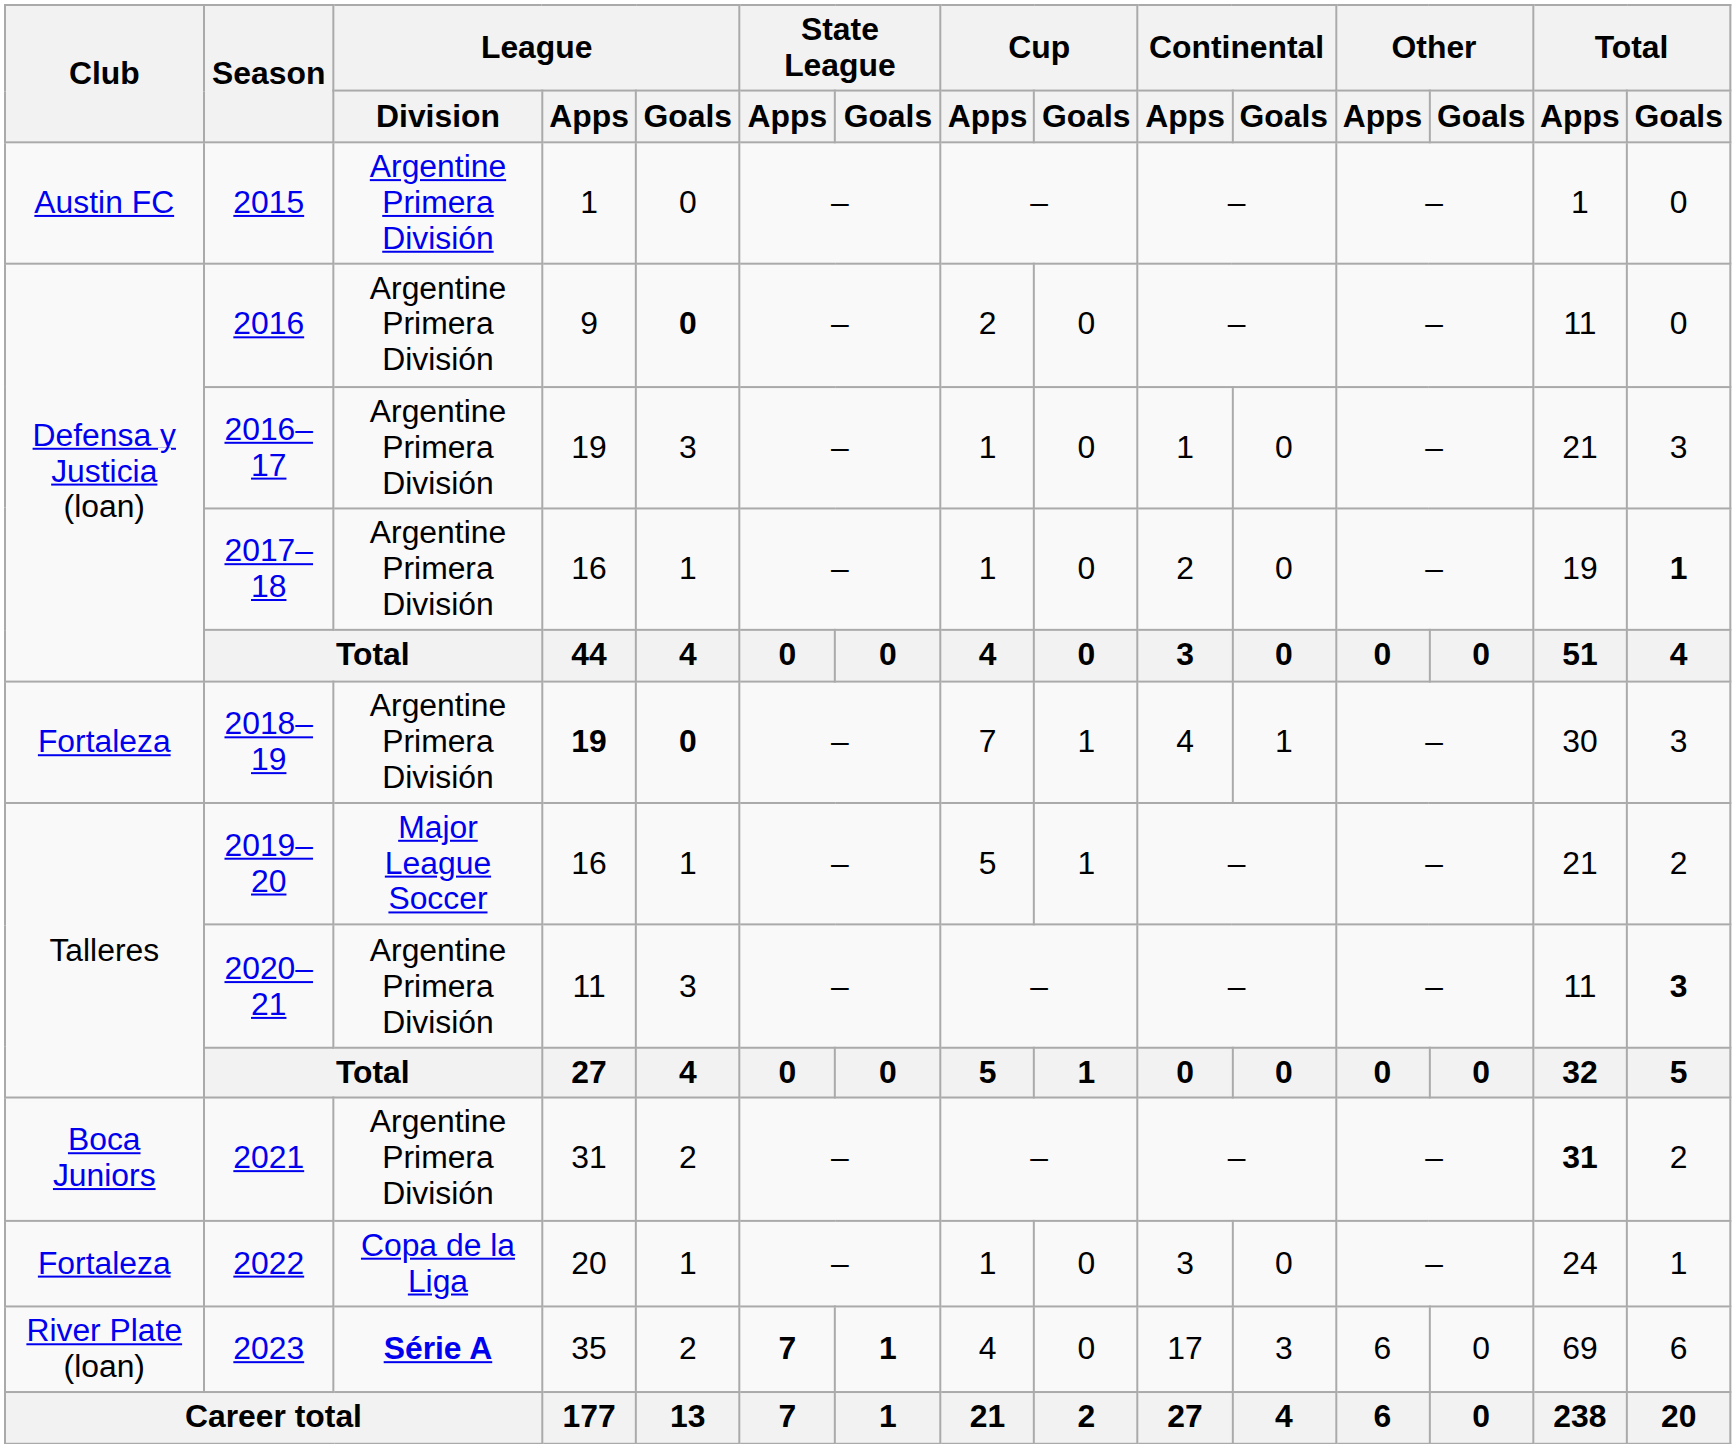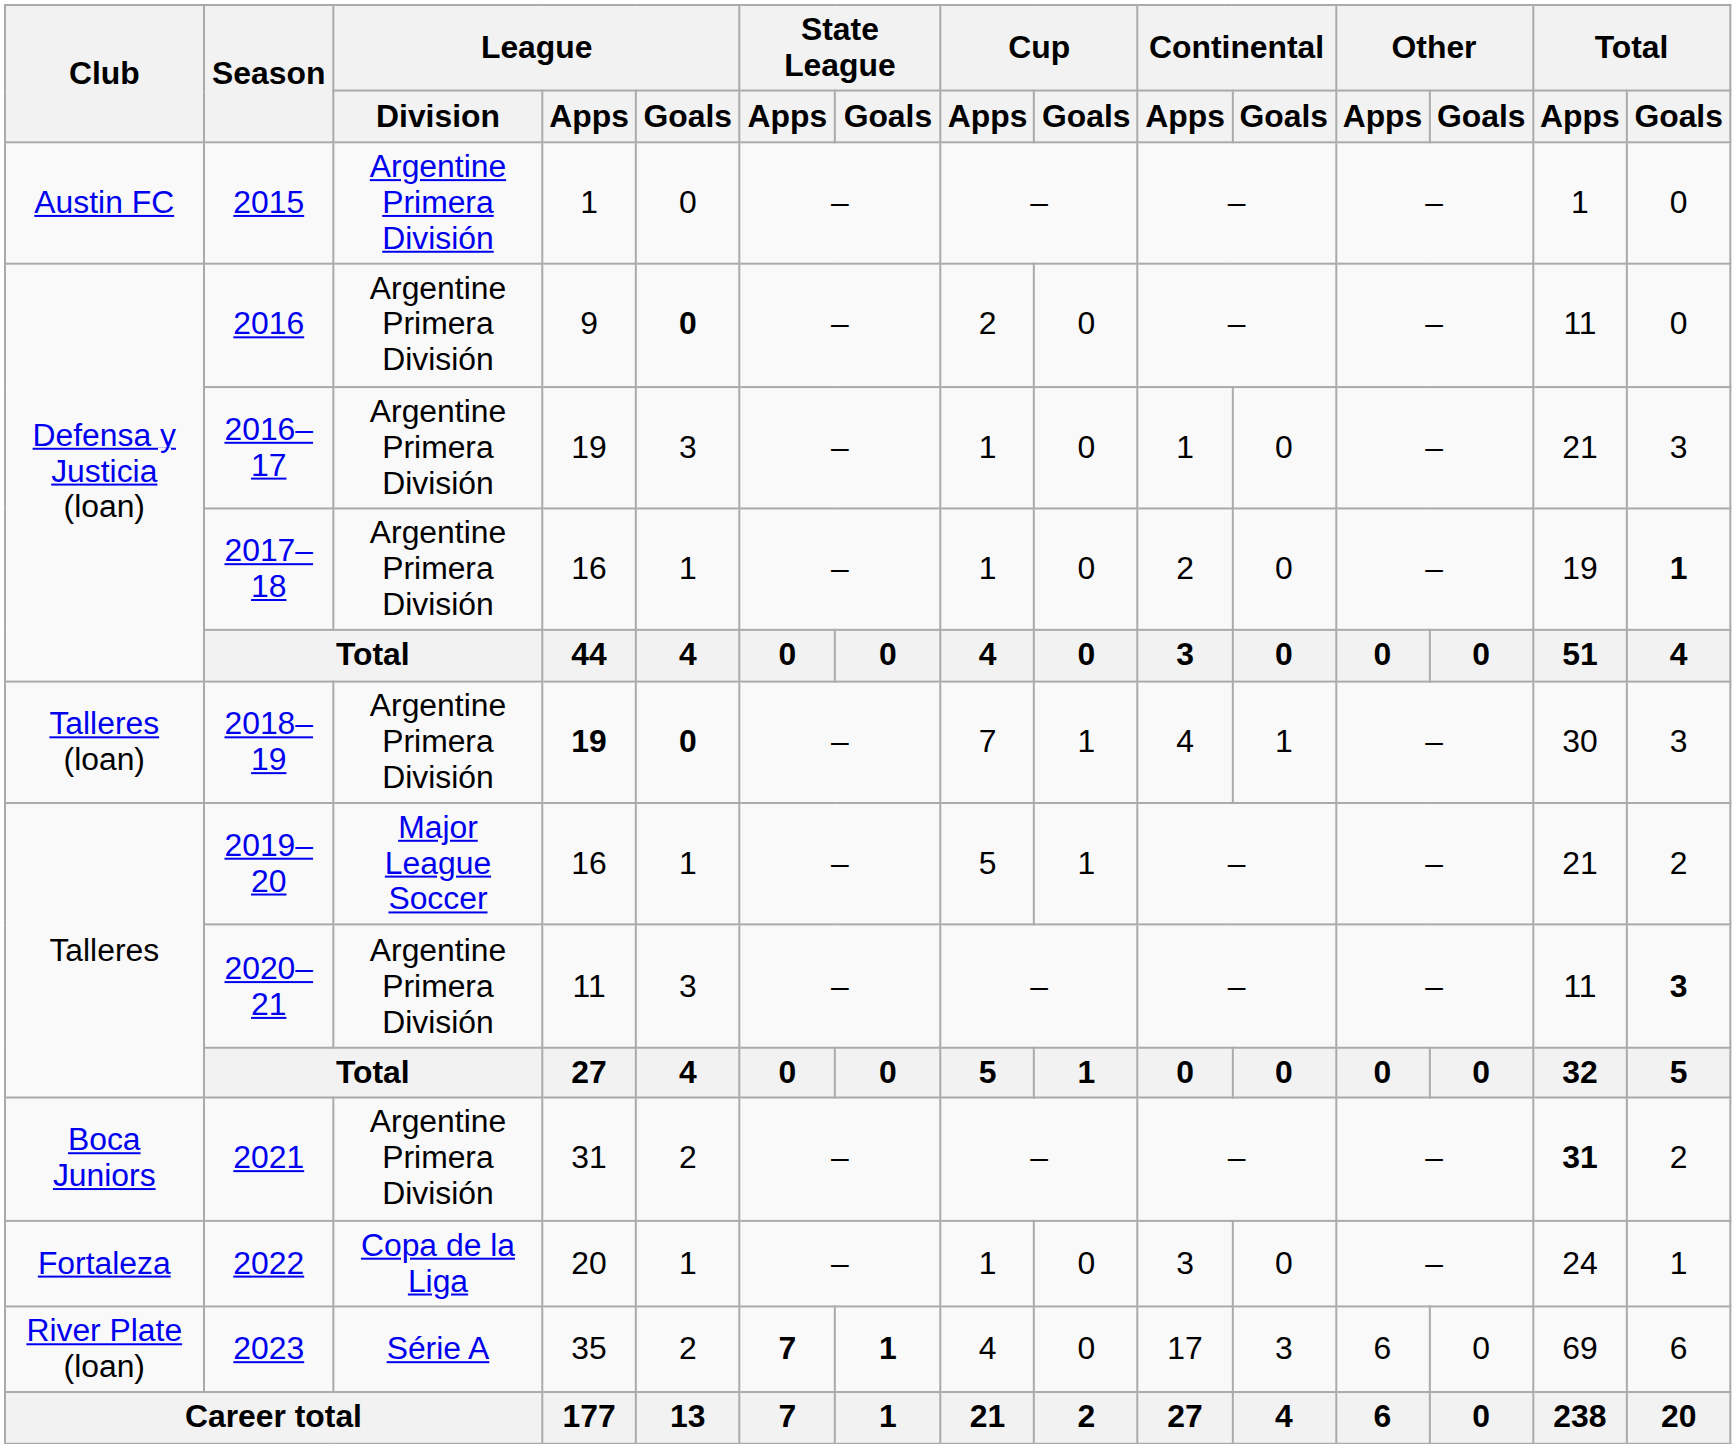 <table class=wikitable style=text-align:center>
 <tr>
 <th rowspan=2>Club</th>
 <th rowspan=2>Season</th>
 <th colspan=3>League</th>
 <th colspan=2>State League</th>
 <th colspan=2>Cup</th>
 <th colspan=2>Continental</th>
 <th colspan=2>Other</th>
 <th colspan=2>Total</th>
 </tr>
 <tr>
 <th>Division</th>
 <th>Apps</th>
 <th>Goals</th>
 <th>Apps</th>
 <th>Goals</th>
 <th>Apps</th>
 <th>Goals</th>
 <th>Apps</th>
 <th>Goals</th>
 <th>Apps</th>
 <th>Goals</th>
 <th>Apps</th>
 <th>Goals</th>
 </tr>
 <tr>
 <td><a href='#'>Austin FC</a></td>
 <td><a href='#'>2015</a></td>
 <td><a href='#'>Argentine Primera División</a></td>
 <td>1</td>
 <td>0</td>
 <td colspan="2">–</td>
 <td colspan="2">–</td>
 <td colspan="2">–</td>
 <td colspan="2">–</td>
 <td>1</td>
 <td>0</td>
 </tr>
 <tr>
 <td rowspan="4"><a href='#'>Defensa y Justicia</a> (loan)</td>
 <td><a href='#'>2016</a></td>
 <td>Argentine Primera División</td>
 <td>9</td>
 <td><strong>0</strong></td>
 <td colspan="2">–</td>
 <td>2</td>
 <td>0</td>
 <td colspan="2">–</td>
 <td colspan="2">–</td>
 <td>11</td>
 <td>0</td>
 </tr>
 <tr>
 <td><a href='#'>2016–17</a></td>
 <td>Argentine Primera División</td>
 <td>19</td>
 <td>3</td>
 <td colspan="2">–</td>
 <td>1</td>
 <td>0</td>
 <td>1</td>
 <td>0</td>
 <td colspan="2">–</td>
 <td>21</td>
 <td>3</td>
 </tr>
 <tr>
 <td><a href='#'>2017–18</a></td>
 <td>Argentine Primera División</td>
 <td>16</td>
 <td>1</td>
 <td colspan="2">–</td>
 <td>1</td>
 <td>0</td>
 <td>2</td>
 <td>0</td>
 <td colspan="2">–</td>
 <td>19</td>
 <td><strong>1</strong></td>
 </tr>
 <tr>
 <th colspan="2">Total</th>
 <th>44</th>
 <th>4</th>
 <th>0</th>
 <th>0</th>
 <th>4</th>
 <th>0</th>
 <th>3</th>
 <th>0</th>
 <th>0</th>
 <th>0</th>
 <th>51</th>
 <th>4</th>
 </tr>
 <tr>
-<td><a href='#'>Fortaleza</a></td>
+<td><a href='#'>Talleres</a> (loan)</td>
 <td><a href='#'>2018–19</a></td>
 <td>Argentine Primera División</td>
 <td><strong>19</strong></td>
 <td><strong>0</strong></td>
 <td colspan="2">–</td>
 <td>7</td>
 <td>1</td>
 <td>4</td>
 <td>1</td>
 <td colspan="2">–</td>
 <td>30</td>
 <td>3</td>
 </tr>
 <tr>
 <td rowspan="3">Talleres</td>
 <td><a href='#'>2019–20</a></td>
 <td><a href='#'>Major League Soccer</a></td>
 <td>16</td>
 <td>1</td>
 <td colspan="2">–</td>
 <td>5</td>
 <td>1</td>
 <td colspan="2">–</td>
 <td colspan="2">–</td>
 <td>21</td>
 <td>2</td>
 </tr>
 <tr>
 <td><a href='#'>2020–21</a></td>
 <td>Argentine Primera División</td>
 <td>11</td>
 <td>3</td>
 <td colspan="2">–</td>
 <td colspan="2">–</td>
 <td colspan="2">–</td>
 <td colspan="2">–</td>
 <td>11</td>
 <td><strong>3</strong></td>
 </tr>
 <tr>
 <th colspan="2">Total</th>
 <th>27</th>
 <th>4</th>
 <th>0</th>
 <th>0</th>
 <th>5</th>
 <th>1</th>
 <th>0</th>
 <th>0</th>
 <th>0</th>
 <th>0</th>
 <th>32</th>
 <th>5</th>
 </tr>
 <tr>
 <td><a href='#'>Boca Juniors</a></td>
 <td><a href='#'>2021</a></td>
 <td>Argentine Primera División</td>
 <td>31</td>
 <td>2</td>
 <td colspan="2">–</td>
 <td colspan="2">–</td>
 <td colspan="2">–</td>
 <td colspan="2">–</td>
 <td><strong>31</strong></td>
 <td>2</td>
 </tr>
 <tr>
 <td><a href='#'>Fortaleza</a></td>
 <td><a href='#'>2022</a></td>
 <td><a href='#'>Copa de la Liga</a></td>
 <td>20</td>
 <td>1</td>
 <td colspan="2">–</td>
 <td>1</td>
 <td>0</td>
 <td>3</td>
 <td>0</td>
 <td colspan="2">–</td>
 <td>24</td>
 <td>1</td>
 </tr>
 <tr>
 <td><a href='#'>River Plate</a> (loan)</td>
 <td><a href='#'>2023</a></td>
-<td><strong><a href='#'>Série A</a></strong></td>
+<td><a href='#'>Série A</a></td>
 <td>35</td>
 <td>2</td>
 <td><strong>7</strong></td>
 <td><strong>1</strong></td>
 <td>4</td>
 <td>0</td>
 <td>17</td>
 <td>3</td>
 <td>6</td>
 <td>0</td>
 <td>69</td>
 <td>6</td>
 </tr>
 <tr>
 <th colspan="3">Career total</th>
 <th>177</th>
 <th>13</th>
 <th>7</th>
 <th>1</th>
 <th>21</th>
 <th>2</th>
 <th>27</th>
 <th>4</th>
 <th>6</th>
 <th>0</th>
 <th>238</th>
 <th>20</th>
 </tr>
 </table>
